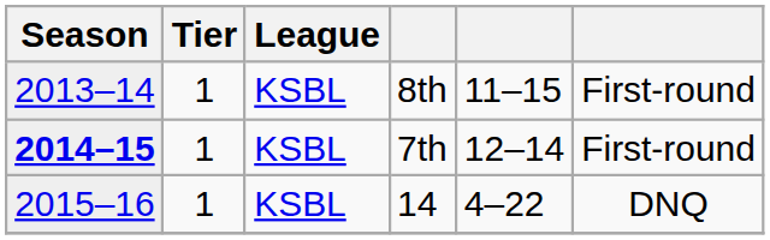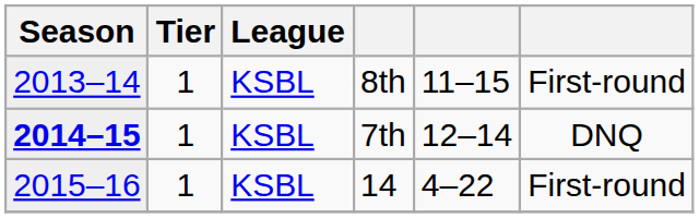 <table class="wikitable" style="font-size:85%">
 <tr>
 <th>Season</th>
 <th>Tier</th>
 <th>League</th>
 <th></th>
 <th></th>
 <th></th>
 </tr>
 <tr>
 <td style="background:#efefef;"><a href='#'>2013–14</a></td>
 <td align="center">1</td>
 <td><a href='#'>KSBL</a></td>
 <td>8th</td>
 <td>11–15</td>
 <td align="center">First-round</td>
 </tr>
 <tr>
 <td style="background:#efefef;"><strong><a href='#'>2014–15</a></strong></td>
 <td align="center">1</td>
 <td><a href='#'>KSBL</a></td>
 <td>7th</td>
 <td>12–14</td>
-<td align="center">First-round</td>
+<td align="center">DNQ</td>
 </tr>
 <tr>
 <td style="background:#efefef;"><a href='#'>2015–16</a></td>
 <td align="center">1</td>
 <td><a href='#'>KSBL</a></td>
 <td>14</td>
 <td>4–22</td>
-<td align="center">DNQ</td>
+<td align="center">First-round</td>
 </tr>
 <tr>
 </tr>
 </table>
